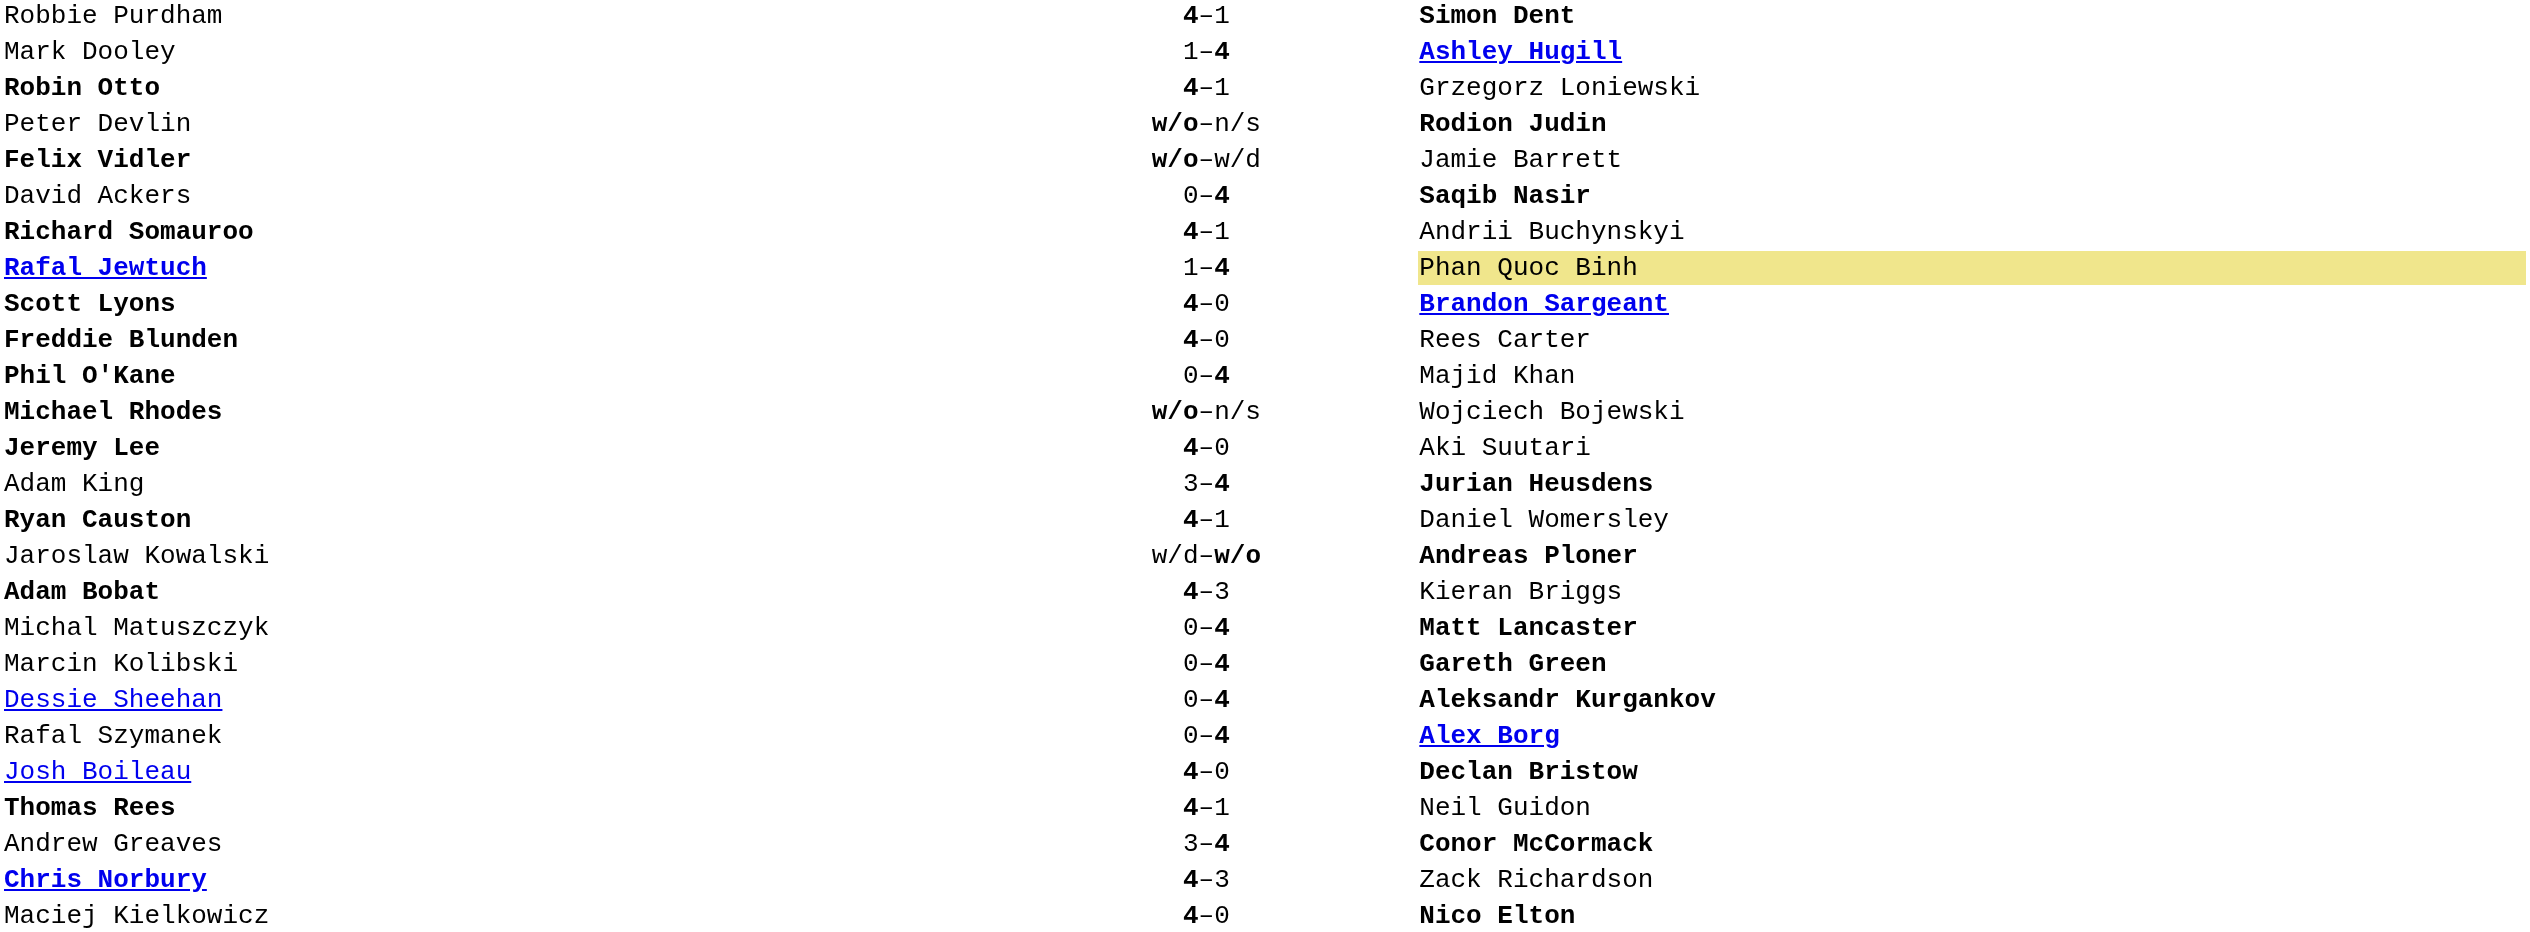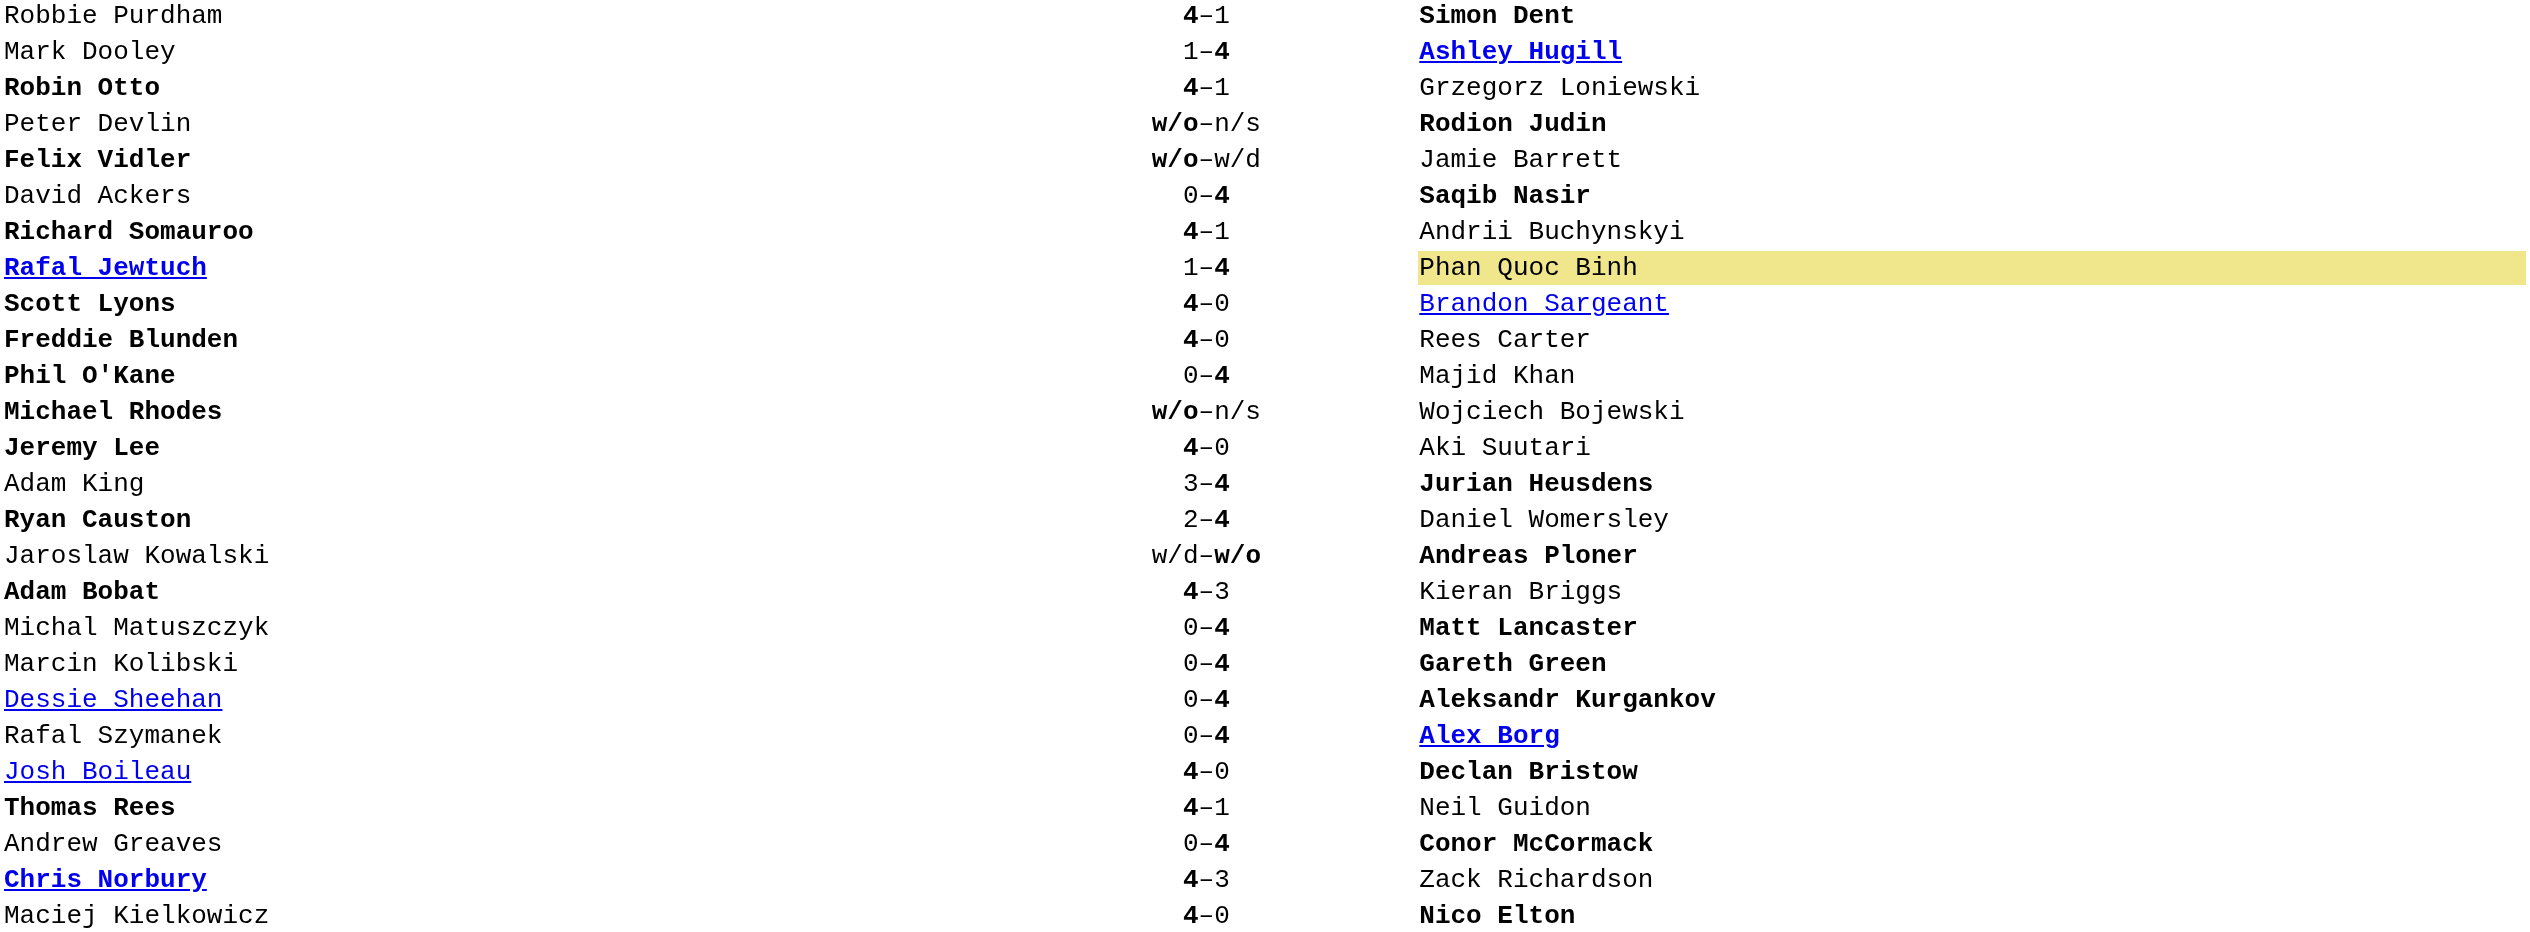 <table style="width:100%;" cellspacing="1">
 <tr>
 <th width45%></th>
 <th width10%></th>
 <th width45%></th>
 </tr>
 <tr>
 <td> Robbie Purdham</td>
 <td style="text-align:center;"><strong>4</strong>–1</td>
 <td> <strong>Simon Dent</strong></td>
 </tr>
 <tr>
 <td> Mark Dooley</td>
 <td style="text-align:center;">1–<strong>4</strong></td>
 <td> <strong><a href='#'>Ashley Hugill</a></strong></td>
 </tr>
 <tr>
 <td> <strong>Robin Otto</strong></td>
 <td style="text-align:center;"><strong>4</strong>–1</td>
 <td> Grzegorz Loniewski</td>
 </tr>
 <tr>
 <td> Peter Devlin</td>
 <td style="text-align:center;"><strong>w/o</strong>–n/s</td>
 <td> <strong>Rodion Judin</strong></td>
 </tr>
 <tr>
 <td> <strong>Felix Vidler</strong></td>
 <td style="text-align:center;"><strong>w/o</strong>–w/d</td>
 <td> Jamie Barrett</td>
 </tr>
 <tr>
 <td> David Ackers</td>
 <td style="text-align:center;">0–<strong>4</strong></td>
 <td> <strong>Saqib Nasir</strong></td>
 </tr>
 <tr>
 <td> <strong>Richard Somauroo</strong></td>
 <td style="text-align:center;"><strong>4</strong>–1</td>
 <td> Andrii Buchynskyi</td>
 </tr>
 <tr>
 <td> <strong><a href='#'>Rafal Jewtuch</a></strong></td>
 <td style="text-align:center;">1–<strong>4</strong></td>
 <td style="background: khaki;"> Phan Quoc Binh</td>
 </tr>
 <tr>
 <td> <strong>Scott Lyons</strong></td>
 <td style="text-align:center;"><strong>4</strong>–0</td>
-<td><strong> <a href='#'>Brandon Sargeant</a></strong></td>
+<td> <a href='#'>Brandon Sargeant</a></td>
 </tr>
 <tr>
 <td> <strong>Freddie Blunden</strong></td>
 <td style="text-align:center;"><strong>4</strong>–0</td>
 <td> Rees Carter</td>
 </tr>
 <tr>
 <td> <strong>Phil O'Kane</strong></td>
 <td style="text-align:center;">0–<strong>4</strong></td>
 <td> Majid Khan</td>
 </tr>
 <tr>
 <td> <strong>Michael Rhodes</strong></td>
 <td style="text-align:center;"><strong>w/o</strong>–n/s</td>
 <td> Wojciech Bojewski</td>
 </tr>
 <tr>
 <td> <strong>Jeremy Lee</strong></td>
 <td style="text-align:center;"><strong>4</strong>–0</td>
 <td> Aki Suutari</td>
 </tr>
 <tr>
 <td> Adam King</td>
 <td style="text-align:center;">3–<strong>4</strong></td>
 <td> <strong>Jurian Heusdens</strong></td>
 </tr>
 <tr>
 <td> <strong>Ryan Causton</strong></td>
-<td style="text-align:center;"><strong>4</strong>–1</td>
+<td style="text-align:center;">2–<strong>4</strong></td>
 <td> Daniel Womersley</td>
 </tr>
 <tr>
 <td> Jaroslaw Kowalski</td>
 <td style="text-align:center;">w/d–<strong>w/o</strong></td>
 <td> <strong>Andreas Ploner</strong></td>
 </tr>
 <tr>
 <td> <strong>Adam Bobat</strong></td>
 <td style="text-align:center;"><strong>4</strong>–3</td>
 <td> Kieran Briggs</td>
 </tr>
 <tr>
 <td> Michal Matuszczyk</td>
 <td style="text-align:center;">0–<strong>4</strong></td>
 <td> <strong>Matt Lancaster</strong></td>
 </tr>
 <tr>
 <td> Marcin Kolibski</td>
 <td style="text-align:center;">0–<strong>4</strong></td>
 <td> <strong>Gareth Green</strong></td>
 </tr>
 <tr>
 <td> <a href='#'>Dessie Sheehan</a></td>
 <td style="text-align:center;">0–<strong>4</strong></td>
 <td> <strong>Aleksandr Kurgankov</strong></td>
 </tr>
 <tr>
 <td> Rafal Szymanek</td>
 <td style="text-align:center;">0–<strong>4</strong></td>
 <td> <strong><a href='#'>Alex Borg </a></strong></td>
 </tr>
 <tr>
 <td> <a href='#'>Josh Boileau</a></td>
 <td style="text-align:center;"><strong>4</strong>–0</td>
 <td> <strong>Declan Bristow</strong></td>
 </tr>
 <tr>
 <td> <strong>Thomas Rees</strong></td>
 <td style="text-align:center;"><strong>4</strong>–1</td>
 <td> Neil Guidon</td>
 </tr>
 <tr>
 <td> Andrew Greaves</td>
-<td style="text-align:center;">3–<strong>4</strong></td>
+<td style="text-align:center;">0–<strong>4</strong></td>
 <td> <strong>Conor McCormack</strong></td>
 </tr>
 <tr>
 <td> <strong><a href='#'>Chris Norbury</a></strong></td>
 <td style="text-align:center;"><strong>4</strong>–3</td>
 <td> Zack Richardson</td>
 </tr>
 <tr>
 <td> Maciej Kielkowicz</td>
 <td style="text-align:center;"><strong>4</strong>–0</td>
 <td> <strong>Nico Elton</strong></td>
 </tr>
 </table>
